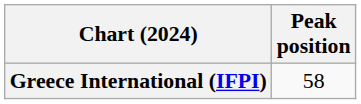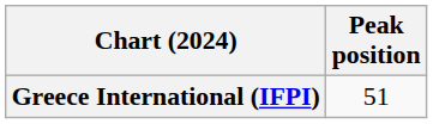 <table class="wikitable sortable plainrowheaders" style="text-align:center">
 <tr>
 <th scope="col">Chart (2024)</th>
 <th scope="col">Peak<br>position</th>
 </tr>
 <tr>
 <th scope="row">Greece International (<a href='#'>IFPI</a>)</th>
-<td>58</td>
+<td>51</td>
 </tr>
 </table>
